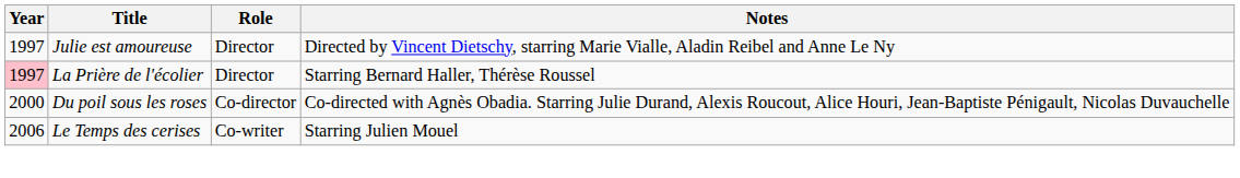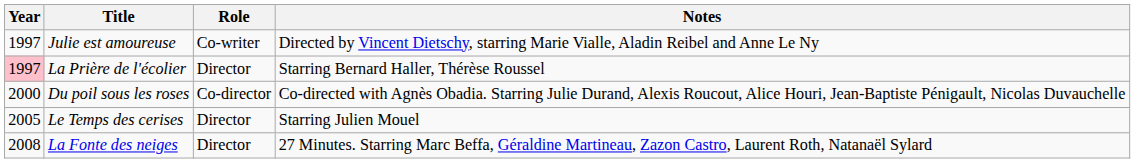 <table class= wikitable>
 <tr>
 <th>Year</th>
 <th>Title</th>
 <th>Role</th>
 <th>Notes</th>
 </tr>
 <tr>
 <td>1997</td>
 <td><em>Julie est amoureuse</em></td>
-<td>Director</td>
+<td>Co-writer</td>
 <td>Directed by <a href='#'>Vincent Dietschy</a>, starring Marie Vialle, Aladin Reibel and Anne Le Ny</td>
 </tr>
 <tr>
 <td style="background: pink;">1997</td>
 <td><em>La Prière de l'écolier</em></td>
 <td>Director</td>
 <td>Starring Bernard Haller, Thérèse Roussel</td>
 </tr>
 <tr>
 <td>2000</td>
 <td><em>Du poil sous les roses</em></td>
 <td>Co-director</td>
 <td>Co-directed with Agnès Obadia.  Starring  Julie Durand, Alexis Roucout, Alice Houri, Jean-Baptiste Pénigault, Nicolas Duvauchelle</td>
 </tr>
 <tr>
-<td>2006</td>
+<td>2005</td>
 <td><em>Le Temps des cerises</em></td>
-<td>Co-writer</td>
+<td>Director</td>
 <td>Starring Julien Mouel</td>
 </tr>
+<tr>
+<td>2008</td>
+<td><em><a href='#'>La Fonte des neiges</a></em></td>
+<td>Director</td>
+<td>27 Minutes. Starring Marc Beffa, <a href='#'>Géraldine Martineau</a>, <a href='#'>Zazon Castro</a>, Laurent Roth, Natanaël Sylard</td>
+</tr>
 </table>
